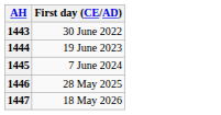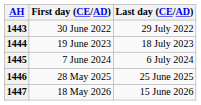 <table class=wikitable style="text-align:right">
 <tr>
 <th scope="col"><a href='#'>AH</a></th>
 <th scope="col">First day (<a href='#'>CE</a>/<a href='#'>AD</a>)</th>
+<th scope="col">Last day (<a href='#'>CE</a>/<a href='#'>AD</a>)</th>
 </tr>
 <tr>
 <th scope="row">1443</th>
 <td>30 June 2022</td>
+<td>29 July 2022</td>
 </tr>
 <tr>
 <th scope="row">1444</th>
 <td>19 June 2023</td>
+<td>18 July 2023</td>
 </tr>
 <tr>
 <th scope="row">1445</th>
 <td>7 June 2024</td>
+<td>6 July 2024</td>
 </tr>
 <tr>
 <th scope="row">1446</th>
 <td>28 May 2025</td>
+<td>25 June 2025</td>
 </tr>
 <tr>
 <th scope="row">1447</th>
 <td>18 May 2026</td>
+<td>15 June 2026</td>
 </tr>
 </table>
